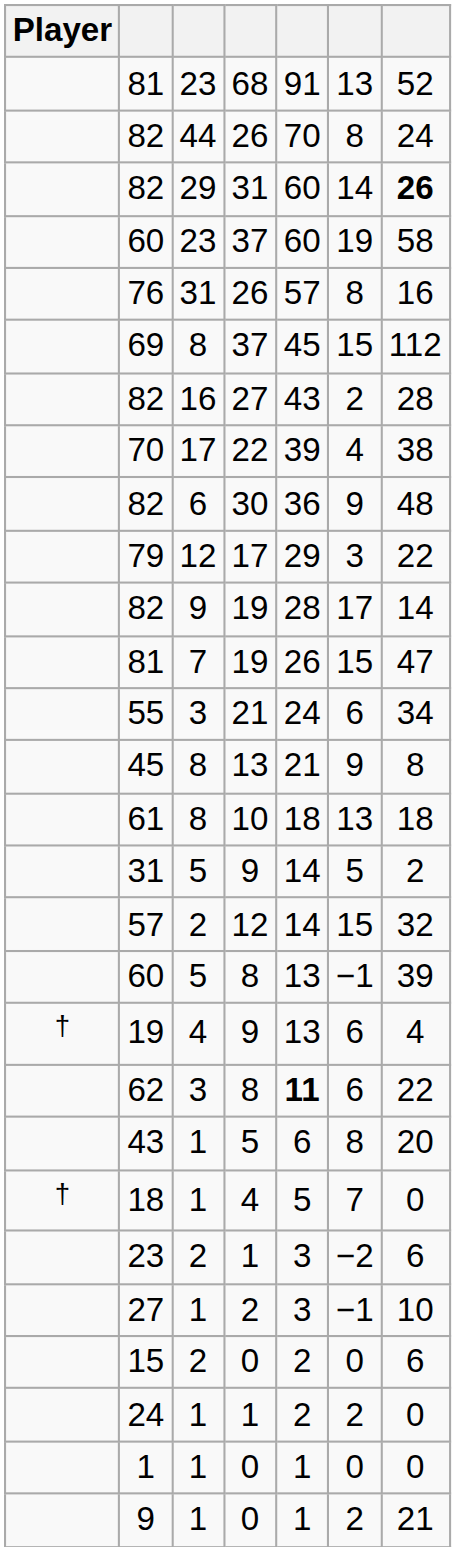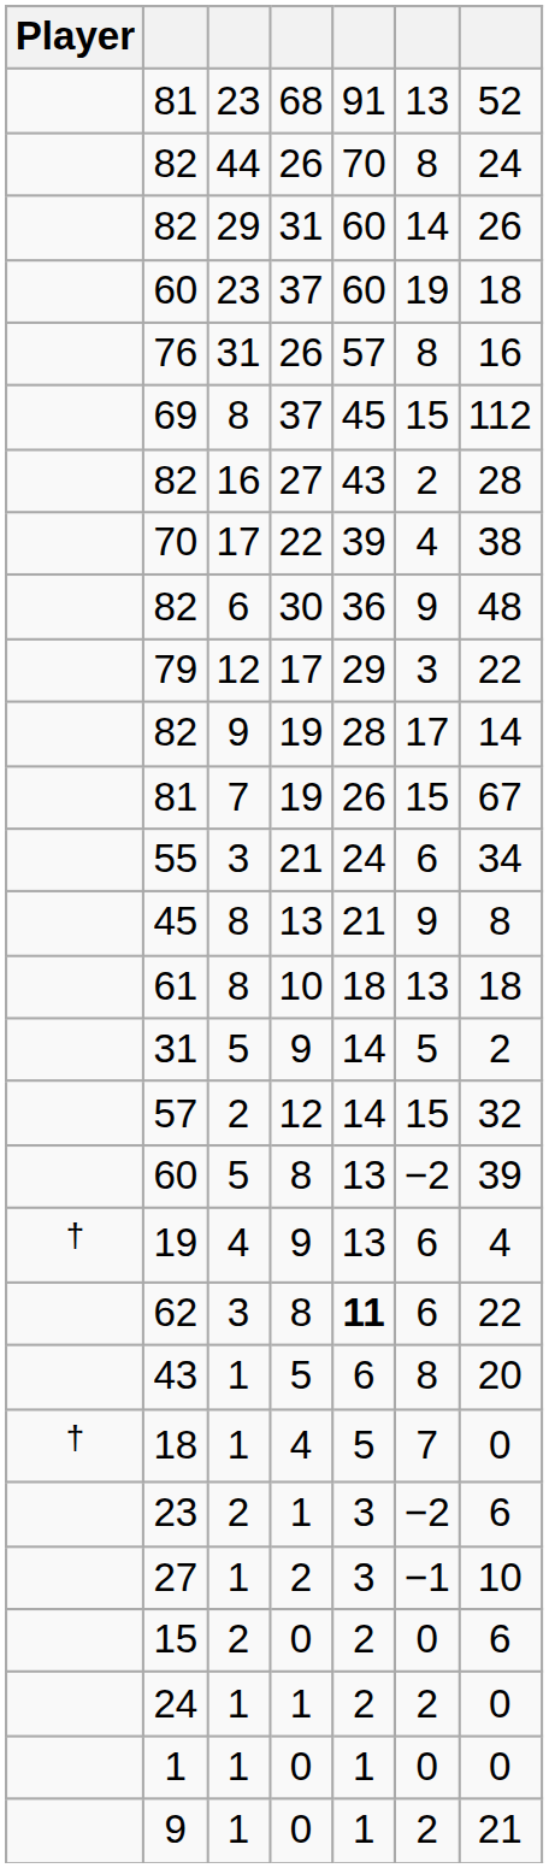 <table class="wikitable sortable" style="text-align:center;">
 <tr>
 <th>Player</th>
 <th></th>
 <th></th>
 <th></th>
 <th></th>
 <th data-sort-type="number"></th>
 <th></th>
 </tr>
 <tr>
 <td></td>
 <td>81</td>
 <td>23</td>
 <td>68</td>
 <td>91</td>
 <td>13</td>
 <td>52</td>
 </tr>
 <tr>
 <td></td>
 <td>82</td>
 <td>44</td>
 <td>26</td>
 <td>70</td>
 <td>8</td>
 <td>24</td>
 </tr>
 <tr>
 <td></td>
 <td>82</td>
 <td>29</td>
 <td>31</td>
 <td>60</td>
 <td>14</td>
-<td><strong>26</strong></td>
+<td>26</td>
 </tr>
 <tr>
 <td></td>
 <td>60</td>
 <td>23</td>
 <td>37</td>
 <td>60</td>
 <td>19</td>
-<td>58</td>
+<td>18</td>
 </tr>
 <tr>
 <td></td>
 <td>76</td>
 <td>31</td>
 <td>26</td>
 <td>57</td>
 <td>8</td>
 <td>16</td>
 </tr>
 <tr>
 <td></td>
 <td>69</td>
 <td>8</td>
 <td>37</td>
 <td>45</td>
 <td>15</td>
 <td>112</td>
 </tr>
 <tr>
 <td></td>
 <td>82</td>
 <td>16</td>
 <td>27</td>
 <td>43</td>
 <td>2</td>
 <td>28</td>
 </tr>
 <tr>
 <td></td>
 <td>70</td>
 <td>17</td>
 <td>22</td>
 <td>39</td>
 <td>4</td>
 <td>38</td>
 </tr>
 <tr>
 <td></td>
 <td>82</td>
 <td>6</td>
 <td>30</td>
 <td>36</td>
 <td>9</td>
 <td>48</td>
 </tr>
 <tr>
 <td></td>
 <td>79</td>
 <td>12</td>
 <td>17</td>
 <td>29</td>
 <td>3</td>
 <td>22</td>
 </tr>
 <tr>
 <td></td>
 <td>82</td>
 <td>9</td>
 <td>19</td>
 <td>28</td>
 <td>17</td>
 <td>14</td>
 </tr>
 <tr>
 <td></td>
 <td>81</td>
 <td>7</td>
 <td>19</td>
 <td>26</td>
 <td>15</td>
-<td>47</td>
+<td>67</td>
 </tr>
 <tr>
 <td></td>
 <td>55</td>
 <td>3</td>
 <td>21</td>
 <td>24</td>
 <td>6</td>
 <td>34</td>
 </tr>
 <tr>
 <td></td>
 <td>45</td>
 <td>8</td>
 <td>13</td>
 <td>21</td>
 <td>9</td>
 <td>8</td>
 </tr>
 <tr>
 <td></td>
 <td>61</td>
 <td>8</td>
 <td>10</td>
 <td>18</td>
 <td>13</td>
 <td>18</td>
 </tr>
 <tr>
 <td></td>
 <td>31</td>
 <td>5</td>
 <td>9</td>
 <td>14</td>
 <td>5</td>
 <td>2</td>
 </tr>
 <tr>
 <td></td>
 <td>57</td>
 <td>2</td>
 <td>12</td>
 <td>14</td>
 <td>15</td>
 <td>32</td>
 </tr>
 <tr>
 <td></td>
 <td>60</td>
 <td>5</td>
 <td>8</td>
 <td>13</td>
-<td>−1</td>
+<td>−2</td>
 <td>39</td>
 </tr>
 <tr>
 <td><sup>†</sup></td>
 <td>19</td>
 <td>4</td>
 <td>9</td>
 <td>13</td>
 <td>6</td>
 <td>4</td>
 </tr>
 <tr>
 <td></td>
 <td>62</td>
 <td>3</td>
 <td>8</td>
 <td><strong>11</strong></td>
 <td>6</td>
 <td>22</td>
 </tr>
 <tr>
 <td></td>
 <td>43</td>
 <td>1</td>
 <td>5</td>
 <td>6</td>
 <td>8</td>
 <td>20</td>
 </tr>
 <tr>
 <td><sup>†</sup></td>
 <td>18</td>
 <td>1</td>
 <td>4</td>
 <td>5</td>
 <td>7</td>
 <td>0</td>
 </tr>
 <tr>
 <td></td>
 <td>23</td>
 <td>2</td>
 <td>1</td>
 <td>3</td>
 <td>−2</td>
 <td>6</td>
 </tr>
 <tr>
 <td></td>
 <td>27</td>
 <td>1</td>
 <td>2</td>
 <td>3</td>
 <td>−1</td>
 <td>10</td>
 </tr>
 <tr>
 <td></td>
 <td>15</td>
 <td>2</td>
 <td>0</td>
 <td>2</td>
 <td>0</td>
 <td>6</td>
 </tr>
 <tr>
 <td></td>
 <td>24</td>
 <td>1</td>
 <td>1</td>
 <td>2</td>
 <td>2</td>
 <td>0</td>
 </tr>
 <tr>
 <td></td>
 <td>1</td>
 <td>1</td>
 <td>0</td>
 <td>1</td>
 <td>0</td>
 <td>0</td>
 </tr>
 <tr>
 <td></td>
 <td>9</td>
 <td>1</td>
 <td>0</td>
 <td>1</td>
 <td>2</td>
 <td>21</td>
 </tr>
 </table>
